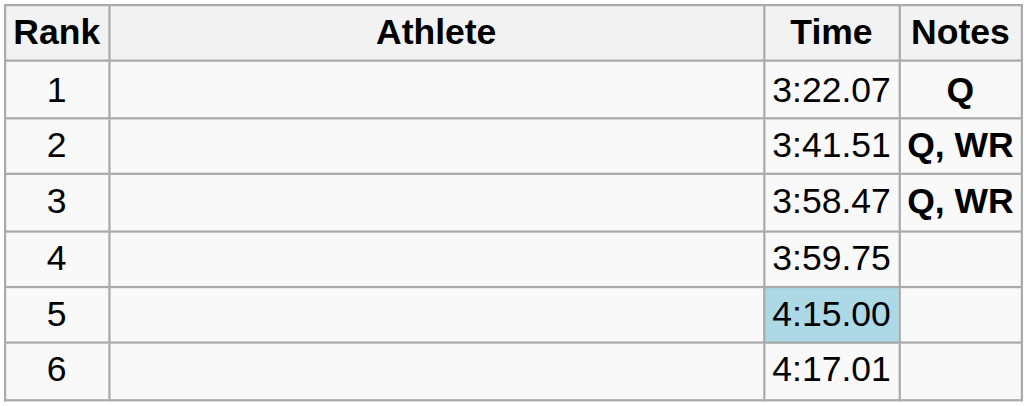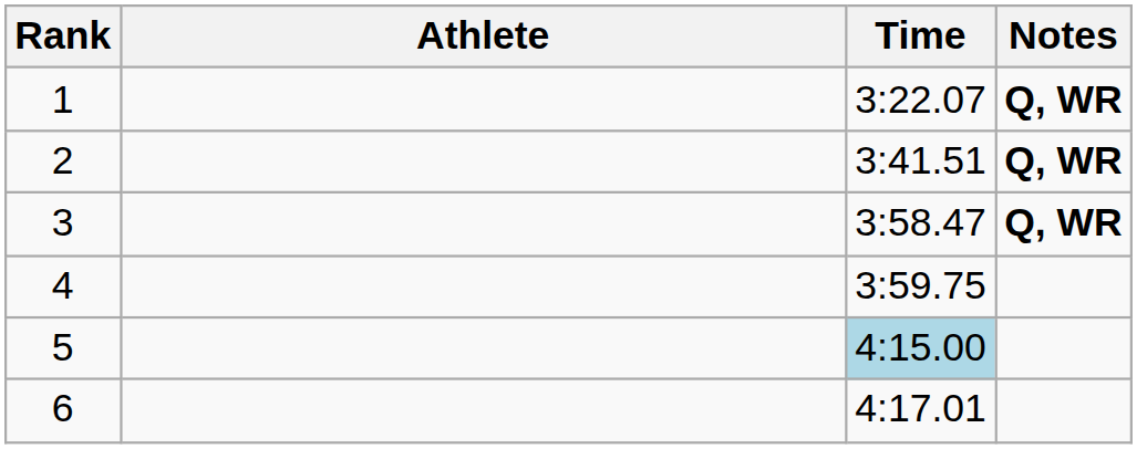 <table class=wikitable>
 <tr>
 <th>Rank</th>
 <th style=width:18em>Athlete</th>
 <th>Time</th>
 <th>Notes</th>
 </tr>
 <tr align=center>
 <td>1</td>
 <td align=left></td>
 <td>3:22.07</td>
-<td><strong>Q</strong></td>
+<td><strong>Q, WR</strong></td>
 </tr>
 <tr align=center>
 <td>2</td>
 <td align=left></td>
 <td>3:41.51</td>
 <td><strong>Q, WR</strong></td>
 </tr>
 <tr align=center>
 <td>3</td>
 <td align=left></td>
 <td>3:58.47</td>
 <td><strong>Q, WR</strong></td>
 </tr>
 <tr align=center>
 <td>4</td>
 <td align=left></td>
 <td>3:59.75</td>
 <td></td>
 </tr>
 <tr align=center>
 <td>5</td>
 <td align=left></td>
 <td style="background: lightblue;">4:15.00</td>
 <td></td>
 </tr>
 <tr align=center>
 <td>6</td>
 <td align=left></td>
 <td>4:17.01</td>
 <td></td>
 </tr>
 </table>
